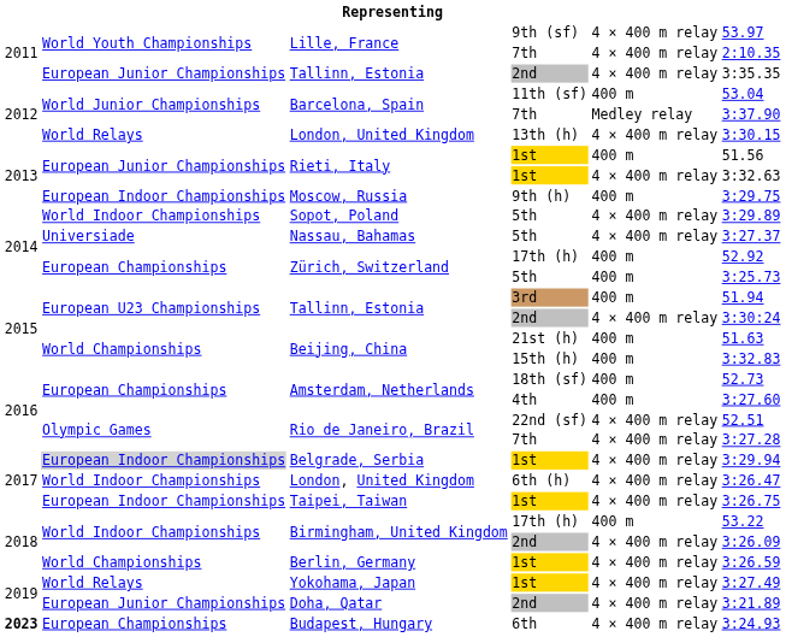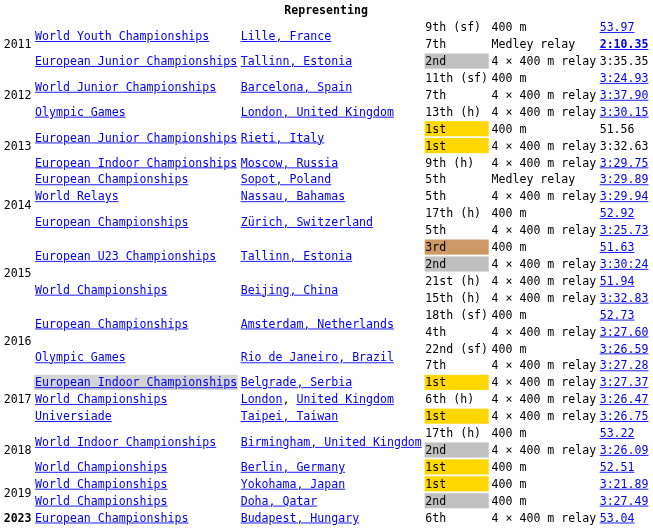 <table>
 <tr>
 <th colspan="6">Representing </th>
 </tr>
 <tr>
 <td rowspan=3>2011</td>
 <td rowspan=2><a href='#'>World Youth Championships</a></td>
 <td rowspan=2><a href='#'>Lille, France</a></td>
 <td>9th (sf)</td>
-<td>4 × 400 m relay</td>
+<td>400 m</td>
 <td><a href='#'>53.97</a></td>
 </tr>
 <tr>
 <td>7th</td>
-<td>4 × 400 m relay</td>
-<td><a href='#'>2:10.35</a></td>
+<td>Medley relay</td>
+<td><strong><a href='#'>2:10.35</a></strong></td>
 </tr>
 <tr>
 <td><a href='#'>European Junior Championships</a></td>
 <td><a href='#'>Tallinn, Estonia</a></td>
 <td bgcolor=silver>2nd</td>
 <td>4 × 400 m relay</td>
 <td>3:35.35</td>
 </tr>
 <tr>
 <td rowspan=3>2012</td>
 <td rowspan=2><a href='#'>World Junior Championships</a></td>
 <td rowspan=2><a href='#'>Barcelona, Spain</a></td>
 <td>11th (sf)</td>
 <td>400 m</td>
-<td><a href='#'>53.04</a></td>
+<td><a href='#'>3:24.93</a></td>
 </tr>
 <tr>
 <td>7th</td>
-<td>Medley relay</td>
+<td>4 × 400 m relay</td>
 <td><a href='#'>3:37.90</a></td>
 </tr>
 <tr>
-<td><a href='#'>World Relays</a></td>
+<td><a href='#'>Olympic Games</a></td>
 <td><a href='#'>London, United Kingdom</a></td>
 <td>13th (h)</td>
 <td>4 × 400 m relay</td>
 <td><a href='#'>3:30.15</a></td>
 </tr>
 <tr>
 <td rowspan=3>2013</td>
 <td rowspan=2><a href='#'>European Junior Championships</a></td>
 <td rowspan=2><a href='#'>Rieti, Italy</a></td>
 <td bgcolor=gold>1st</td>
 <td>400 m</td>
 <td>51.56</td>
 </tr>
 <tr>
 <td bgcolor=gold>1st</td>
 <td>4 × 400 m relay</td>
 <td>3:32.63</td>
 </tr>
 <tr>
 <td><a href='#'>European Indoor Championships</a></td>
 <td><a href='#'>Moscow, Russia</a></td>
 <td>9th (h)</td>
-<td>400 m</td>
+<td>4 × 400 m relay</td>
 <td><a href='#'>3:29.75</a></td>
 </tr>
 <tr>
 <td rowspan=4>2014</td>
-<td><a href='#'>World Indoor Championships</a></td>
+<td><a href='#'>European Championships</a></td>
 <td><a href='#'>Sopot, Poland</a></td>
 <td>5th</td>
-<td>4 × 400 m relay</td>
+<td>Medley relay</td>
 <td><a href='#'>3:29.89</a></td>
 </tr>
 <tr>
-<td><a href='#'>Universiade</a></td>
+<td><a href='#'>World Relays</a></td>
 <td><a href='#'>Nassau, Bahamas</a></td>
 <td>5th</td>
 <td>4 × 400 m relay</td>
-<td><a href='#'>3:27.37</a></td>
+<td><a href='#'>3:29.94</a></td>
 </tr>
 <tr>
 <td rowspan=2><a href='#'>European Championships</a></td>
 <td rowspan=2><a href='#'>Zürich, Switzerland</a></td>
 <td>17th (h)</td>
 <td>400 m</td>
 <td><a href='#'>52.92</a></td>
 </tr>
 <tr>
 <td>5th</td>
-<td>400 m</td>
+<td>4 × 400 m relay</td>
 <td><a href='#'>3:25.73</a></td>
 </tr>
 <tr>
 <td rowspan=4>2015</td>
 <td rowspan=2><a href='#'>European U23 Championships</a></td>
 <td rowspan=2><a href='#'>Tallinn, Estonia</a></td>
 <td bgcolor=cc9966>3rd</td>
 <td>400 m</td>
-<td><a href='#'>51.94</a></td>
+<td><a href='#'>51.63</a></td>
 </tr>
 <tr>
 <td bgcolor=silver>2nd</td>
 <td>4 × 400 m relay</td>
 <td><a href='#'>3:30:24</a></td>
 </tr>
 <tr>
 <td rowspan=2><a href='#'>World Championships</a></td>
 <td rowspan=2><a href='#'>Beijing, China</a></td>
 <td>21st (h)</td>
-<td>400 m</td>
-<td><a href='#'>51.63</a></td>
+<td>4 × 400 m relay</td>
+<td><a href='#'>51.94</a></td>
 </tr>
 <tr>
 <td>15th (h)</td>
-<td>400 m</td>
+<td>4 × 400 m relay</td>
 <td><a href='#'>3:32.83</a></td>
 </tr>
 <tr>
 <td rowspan=4>2016</td>
 <td rowspan=2><a href='#'>European Championships</a></td>
 <td rowspan=2><a href='#'>Amsterdam, Netherlands</a></td>
 <td>18th (sf)</td>
 <td>400 m</td>
 <td><a href='#'>52.73</a></td>
 </tr>
 <tr>
 <td>4th</td>
-<td>400 m</td>
+<td>4 × 400 m relay</td>
 <td><a href='#'>3:27.60</a></td>
 </tr>
 <tr>
 <td rowspan=2><a href='#'>Olympic Games</a></td>
 <td rowspan=2><a href='#'>Rio de Janeiro, Brazil</a></td>
 <td>22nd (sf)</td>
-<td>4 × 400 m relay</td>
-<td><a href='#'>52.51</a></td>
+<td>400 m</td>
+<td><a href='#'>3:26.59</a></td>
 </tr>
 <tr>
 <td>7th</td>
 <td>4 × 400 m relay</td>
 <td><a href='#'>3:27.28</a></td>
 </tr>
 <tr>
 <td rowspan=3>2017</td>
 <td style="background: lightgrey;"><a href='#'>European Indoor Championships</a></td>
 <td><a href='#'>Belgrade, Serbia</a></td>
 <td bgcolor="gold">1st</td>
 <td>4 × 400 m relay</td>
-<td><a href='#'>3:29.94</a></td>
+<td><a href='#'>3:27.37</a></td>
 </tr>
 <tr>
-<td><a href='#'>World Indoor Championships</a></td>
+<td><a href='#'>World Championships</a></td>
 <td><a href='#'>London</a>, <a href='#'>United Kingdom</a></td>
 <td>6th (h)</td>
 <td>4 × 400 m relay</td>
 <td><a href='#'>3:26.47</a></td>
 </tr>
 <tr>
-<td><a href='#'>European Indoor Championships</a></td>
+<td><a href='#'>Universiade</a></td>
 <td><a href='#'>Taipei, Taiwan</a></td>
 <td bgcolor=gold>1st</td>
 <td>4 × 400 m relay</td>
 <td><a href='#'>3:26.75</a></td>
 </tr>
 <tr>
 <td rowspan=3>2018</td>
 <td rowspan=2><a href='#'>World Indoor Championships</a></td>
 <td rowspan=2><a href='#'>Birmingham, United Kingdom</a></td>
 <td>17th (h)</td>
 <td>400 m</td>
 <td><a href='#'>53.22</a></td>
 </tr>
 <tr>
 <td bgcolor=silver>2nd</td>
 <td>4 × 400 m relay</td>
 <td><a href='#'>3:26.09</a></td>
 </tr>
 <tr>
 <td><a href='#'>World Championships</a></td>
 <td><a href='#'>Berlin, Germany</a></td>
 <td bgcolor=gold>1st</td>
-<td>4 × 400 m relay</td>
-<td><a href='#'>3:26.59</a></td>
+<td>400 m</td>
+<td><a href='#'>52.51</a></td>
 </tr>
 <tr>
 <td rowspan=2>2019</td>
-<td><a href='#'>World Relays</a></td>
+<td><a href='#'>World Championships</a></td>
 <td><a href='#'>Yokohama, Japan</a></td>
 <td bgcolor=gold>1st</td>
-<td>4 × 400 m relay</td>
-<td><a href='#'>3:27.49</a></td>
+<td>400 m</td>
+<td><a href='#'>3:21.89</a></td>
 </tr>
 <tr>
-<td><a href='#'>European Junior Championships</a></td>
+<td><a href='#'>World Championships</a></td>
 <td><a href='#'>Doha, Qatar</a></td>
 <td bgcolor=silver>2nd</td>
-<td>4 × 400 m relay</td>
-<td><a href='#'>3:21.89</a></td>
+<td>400 m</td>
+<td><a href='#'>3:27.49</a></td>
 </tr>
 <tr>
 <td><strong>2023</strong></td>
 <td><a href='#'>European Championships</a></td>
 <td><a href='#'>Budapest, Hungary</a></td>
 <td>6th</td>
 <td>4 × 400 m relay</td>
-<td><a href='#'>3:24.93</a></td>
+<td><a href='#'>53.04</a></td>
 </tr>
 </table>
